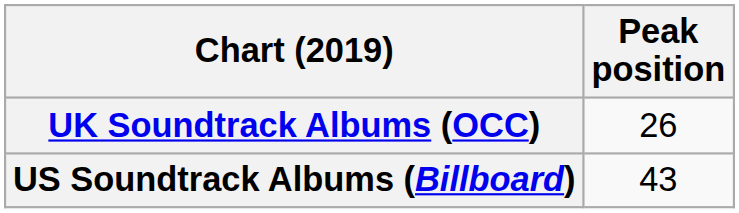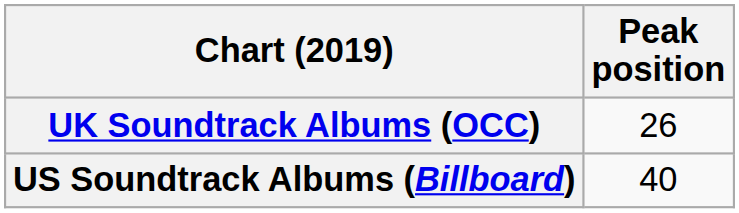 <table class="wikitable plainrowheaders" style="text-align:center">
 <tr>
 <th scope="col">Chart (2019)</th>
 <th scope="col">Peak<br>position</th>
 </tr>
 <tr>
 <th scope="row"><a href='#'>UK Soundtrack Albums</a> (<a href='#'>OCC</a>)</th>
 <td>26</td>
 </tr>
 <tr>
 <th scope="row">US Soundtrack Albums (<a href='#'><em>Billboard</em></a>)</th>
-<td>43</td>
+<td>40</td>
 </tr>
 </table>
